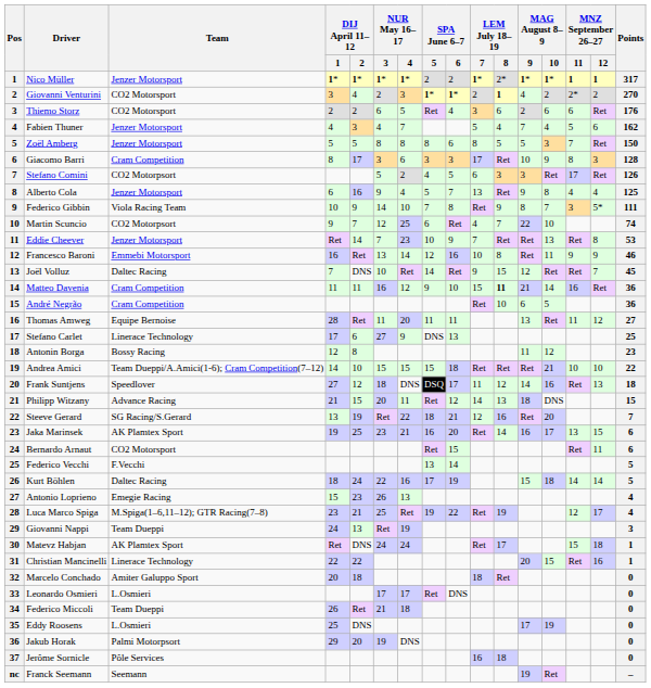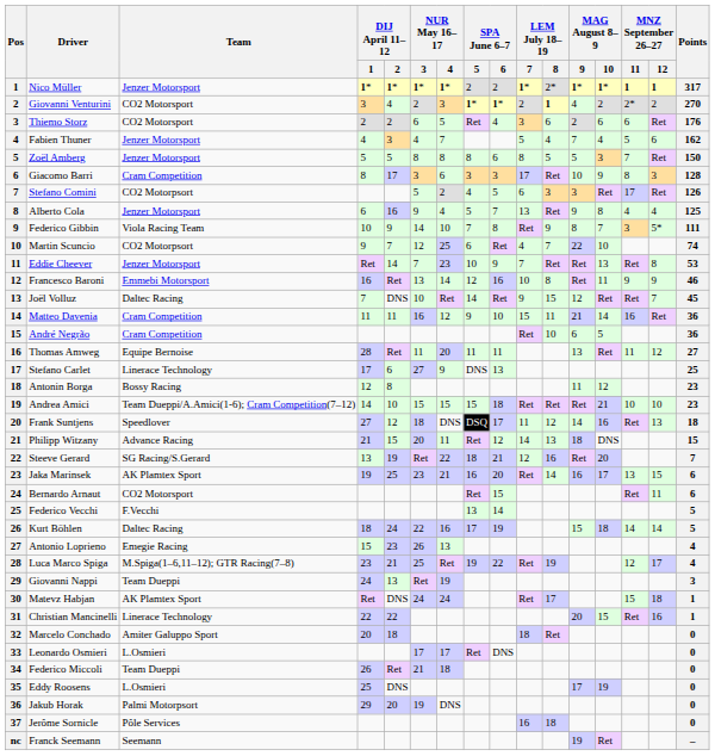 <table class="wikitable" style="font-size:85%">
 <tr>
 <th rowspan=2>Pos</th>
 <th rowspan=2>Driver</th>
 <th rowspan=2>Team</th>
 <th colspan=2><br><a href='#'>DIJ</a><br>April 11–12</th>
 <th colspan=2> <a href='#'>NUR</a><br>May 16–17</th>
 <th colspan=2><br><a href='#'>SPA</a><br>June 6–7</th>
 <th colspan=2><br><a href='#'>LEM</a><br>July 18–19</th>
 <th colspan=2> <a href='#'>MAG</a><br>August 8–9</th>
 <th colspan=2> <a href='#'>MNZ</a><br>September 26–27</th>
 <th rowspan=2>Points</th>
 </tr>
 <tr>
 <th width="27">1</th>
 <th width="27">2</th>
 <th width="27">3</th>
 <th width="27">4</th>
 <th width="27">5</th>
 <th width="27">6</th>
 <th width="27">7</th>
 <th width="27">8</th>
 <th width="27">9</th>
 <th width="27">10</th>
 <th width="27">11</th>
 <th width="27">12</th>
 </tr>
 <tr>
 <th>1</th>
 <td> <a href='#'>Nico Müller</a></td>
 <td><a href='#'>Jenzer Motorsport</a></td>
 <td style="background:#FFFFBF;"><strong>1</strong>*</td>
 <td style="background:#FFFFBF;"><strong>1</strong>*</td>
 <td style="background:#FFFFBF;"><strong>1</strong>*</td>
 <td style="background:#FFFFBF;"><strong>1</strong>*</td>
 <td style="background:#DFDFDF;">2</td>
 <td style="background:#DFDFDF;">2</td>
 <td style="background:#FFFFBF;"><strong>1</strong>*</td>
 <td style="background:#DFDFDF;">2*</td>
 <td style="background:#FFFFBF;"><strong>1</strong>*</td>
 <td style="background:#FFFFBF;"><strong>1</strong>*</td>
 <td style="background:#FFFFBF;"><strong>1</strong></td>
 <td style="background:#FFFFBF;"><strong>1</strong></td>
 <th>317</th>
 </tr>
 <tr>
 <th>2</th>
 <td> <a href='#'>Giovanni Venturini</a></td>
 <td>CO2 Motorsport</td>
 <td style="background:#FFDF9F;">3</td>
 <td style="background:#DFFFDF;">4</td>
 <td style="background:#DFDFDF;">2</td>
 <td style="background:#FFDF9F;">3</td>
 <td style="background:#FFFFBF;"><strong>1</strong>*</td>
 <td style="background:#FFFFBF;"><strong>1</strong>*</td>
 <td style="background:#DFDFDF;">2</td>
 <td style="background:#FFFFBF;"><strong>1</strong></td>
 <td style="background:#DFFFDF;">4</td>
 <td style="background:#DFDFDF;">2</td>
 <td style="background:#DFDFDF;">2*</td>
 <td style="background:#DFDFDF;">2</td>
 <th>270</th>
 </tr>
 <tr>
 <th>3</th>
 <td> <a href='#'>Thiemo Storz</a></td>
 <td>CO2 Motorsport</td>
 <td style="background:#DFDFDF;">2</td>
 <td style="background:#DFDFDF;">2</td>
 <td style="background:#DFFFDF;">6</td>
 <td style="background:#DFFFDF;">5</td>
 <td style="background:#EFCFFF;">Ret</td>
 <td style="background:#DFFFDF;">4</td>
 <td style="background:#FFDF9F;">3</td>
 <td style="background:#DFFFDF;">6</td>
 <td style="background:#DFDFDF;">2</td>
 <td style="background:#DFFFDF;">6</td>
 <td style="background:#DFFFDF;">6</td>
 <td style="background:#EFCFFF;">Ret</td>
 <th>176</th>
 </tr>
 <tr>
 <th>4</th>
 <td> Fabien Thuner</td>
 <td><a href='#'>Jenzer Motorsport</a></td>
 <td style="background:#DFFFDF;">4</td>
 <td style="background:#FFDF9F;">3</td>
 <td style="background:#DFFFDF;">4</td>
 <td style="background:#DFFFDF;">7</td>
 <td></td>
 <td></td>
 <td style="background:#DFFFDF;">5</td>
 <td style="background:#DFFFDF;">4</td>
 <td style="background:#DFFFDF;">7</td>
 <td style="background:#DFFFDF;">4</td>
 <td style="background:#DFFFDF;">5</td>
 <td style="background:#DFFFDF;">6</td>
 <th>162</th>
 </tr>
 <tr>
 <th>5</th>
 <td> <a href='#'>Zoël Amberg</a></td>
 <td><a href='#'>Jenzer Motorsport</a></td>
 <td style="background:#DFFFDF;">5</td>
 <td style="background:#DFFFDF;">5</td>
 <td style="background:#DFFFDF;">8</td>
 <td style="background:#DFFFDF;">8</td>
 <td style="background:#DFFFDF;">8</td>
 <td style="background:#DFFFDF;">6</td>
 <td style="background:#DFFFDF;">8</td>
 <td style="background:#DFFFDF;">5</td>
 <td style="background:#DFFFDF;">5</td>
 <td style="background:#FFDF9F;">3</td>
 <td style="background:#DFFFDF;">7</td>
 <td style="background:#EFCFFF;">Ret</td>
 <th>150</th>
 </tr>
 <tr>
 <th>6</th>
 <td> Giacomo Barri</td>
 <td><a href='#'>Cram Competition</a></td>
 <td style="background:#DFFFDF;">8</td>
 <td style="background:#CFCFFF;">17</td>
 <td style="background:#FFDF9F;">3</td>
 <td style="background:#DFFFDF;">6</td>
 <td style="background:#FFDF9F;">3</td>
 <td style="background:#FFDF9F;">3</td>
 <td style="background:#CFCFFF;">17</td>
 <td style="background:#EFCFFF;">Ret</td>
 <td style="background:#DFFFDF;">10</td>
 <td style="background:#DFFFDF;">9</td>
 <td style="background:#DFFFDF;">8</td>
 <td style="background:#FFDF9F;">3</td>
 <th>128</th>
 </tr>
 <tr>
 <th>7</th>
 <td> <a href='#'>Stefano Comini</a></td>
 <td>CO2 Motorpsort</td>
 <td></td>
 <td></td>
 <td style="background:#DFFFDF;">5</td>
 <td style="background:#DFDFDF;">2</td>
 <td style="background:#DFFFDF;">4</td>
 <td style="background:#DFFFDF;">5</td>
 <td style="background:#DFFFDF;">6</td>
 <td style="background:#FFDF9F;">3</td>
 <td style="background:#FFDF9F;">3</td>
 <td style="background:#EFCFFF;">Ret</td>
 <td style="background:#CFCFFF;">17</td>
 <td style="background:#EFCFFF;">Ret</td>
 <th>126</th>
 </tr>
 <tr>
 <th>8</th>
 <td> Alberto Cola</td>
 <td><a href='#'>Jenzer Motorsport</a></td>
 <td style="background:#DFFFDF;">6</td>
 <td style="background:#CFCFFF;">16</td>
 <td style="background:#DFFFDF;">9</td>
 <td style="background:#DFFFDF;">4</td>
 <td style="background:#DFFFDF;">5</td>
 <td style="background:#DFFFDF;">7</td>
 <td style="background:#DFFFDF;">13</td>
 <td style="background:#EFCFFF;">Ret</td>
 <td style="background:#DFFFDF;">9</td>
 <td style="background:#DFFFDF;">8</td>
 <td style="background:#DFFFDF;">4</td>
 <td style="background:#DFFFDF;">4</td>
 <th>125</th>
 </tr>
 <tr>
 <th>9</th>
 <td> Federico Gibbin</td>
 <td>Viola Racing Team</td>
 <td style="background:#DFFFDF;">10</td>
 <td style="background:#DFFFDF;">9</td>
 <td style="background:#DFFFDF;">14</td>
 <td style="background:#DFFFDF;">10</td>
 <td style="background:#DFFFDF;">7</td>
 <td style="background:#DFFFDF;">8</td>
 <td style="background:#EFCFFF;">Ret</td>
 <td style="background:#DFFFDF;">9</td>
 <td style="background:#DFFFDF;">8</td>
 <td style="background:#DFFFDF;">7</td>
 <td style="background:#FFDF9F;">3</td>
 <td style="background:#DFFFDF;">5*</td>
 <th>111</th>
 </tr>
 <tr>
 <th>10</th>
 <td> Martin Scuncio</td>
 <td>CO2 Motorpsort</td>
 <td style="background:#DFFFDF;">9</td>
 <td style="background:#DFFFDF;">7</td>
 <td style="background:#DFFFDF;">12</td>
 <td style="background:#CFCFFF;">25</td>
 <td style="background:#DFFFDF;">6</td>
 <td style="background:#EFCFFF;">Ret</td>
 <td style="background:#DFFFDF;">4</td>
 <td style="background:#DFFFDF;">7</td>
 <td style="background:#CFCFFF;">22</td>
 <td style="background:#DFFFDF;">10</td>
 <td></td>
 <td></td>
 <th>74</th>
 </tr>
 <tr>
 <th>11</th>
 <td> <a href='#'>Eddie Cheever</a></td>
 <td><a href='#'>Jenzer Motorsport</a></td>
 <td style="background:#EFCFFF;">Ret</td>
 <td style="background:#DFFFDF;">14</td>
 <td style="background:#DFFFDF;">7</td>
 <td style="background:#CFCFFF;">23</td>
 <td style="background:#DFFFDF;">10</td>
 <td style="background:#DFFFDF;">9</td>
 <td style="background:#DFFFDF;">7</td>
 <td style="background:#EFCFFF;">Ret</td>
 <td style="background:#EFCFFF;">Ret</td>
 <td style="background:#DFFFDF;">13</td>
 <td style="background:#EFCFFF;">Ret</td>
 <td style="background:#DFFFDF;">8</td>
 <th>53</th>
 </tr>
 <tr>
 <th>12</th>
 <td> Francesco Baroni</td>
 <td><a href='#'>Emmebi Motorsport</a></td>
 <td style="background:#CFCFFF;">16</td>
 <td style="background:#EFCFFF;">Ret</td>
 <td style="background:#DFFFDF;">13</td>
 <td style="background:#DFFFDF;">14</td>
 <td style="background:#DFFFDF;">12</td>
 <td style="background:#CFCFFF;">16</td>
 <td style="background:#DFFFDF;">10</td>
 <td style="background:#DFFFDF;">8</td>
 <td style="background:#EFCFFF;">Ret</td>
 <td style="background:#DFFFDF;">11</td>
 <td style="background:#DFFFDF;">9</td>
 <td style="background:#DFFFDF;">9</td>
 <th>46</th>
 </tr>
 <tr>
 <th>13</th>
 <td> Joël Volluz</td>
 <td>Daltec Racing</td>
 <td style="background:#DFFFDF;">7</td>
 <td>DNS</td>
 <td style="background:#DFFFDF;">10</td>
 <td style="background:#EFCFFF;">Ret</td>
 <td style="background:#DFFFDF;">14</td>
 <td style="background:#EFCFFF;">Ret</td>
 <td style="background:#DFFFDF;">9</td>
 <td style="background:#DFFFDF;">15</td>
 <td style="background:#DFFFDF;">12</td>
 <td style="background:#EFCFFF;">Ret</td>
 <td style="background:#EFCFFF;">Ret</td>
 <td style="background:#DFFFDF;">7</td>
 <th>45</th>
 </tr>
 <tr>
 <th>14</th>
 <td> <a href='#'>Matteo Davenia</a></td>
 <td><a href='#'>Cram Competition</a></td>
 <td style="background:#DFFFDF;">11</td>
 <td style="background:#DFFFDF;">11</td>
 <td style="background:#CFCFFF;">16</td>
 <td style="background:#DFFFDF;">12</td>
 <td style="background:#DFFFDF;">9</td>
 <td style="background:#DFFFDF;">10</td>
 <td style="background:#DFFFDF;">15</td>
-<td style="background:#DFFFDF;"><strong>11</strong></td>
+<td style="background:#DFFFDF;">11</td>
 <td style="background:#CFCFFF;">21</td>
 <td style="background:#DFFFDF;">14</td>
 <td style="background:#CFCFFF;">16</td>
 <td style="background:#EFCFFF;">Ret</td>
 <th>36</th>
 </tr>
 <tr>
 <th>15</th>
 <td> <a href='#'>André Negrão</a></td>
 <td><a href='#'>Cram Competition</a></td>
 <td></td>
 <td></td>
 <td></td>
 <td></td>
 <td></td>
 <td></td>
 <td style="background:#EFCFFF;">Ret</td>
 <td style="background:#DFFFDF;">10</td>
 <td style="background:#DFFFDF;">6</td>
 <td style="background:#DFFFDF;">5</td>
 <td></td>
 <td></td>
 <th>36</th>
 </tr>
 <tr>
 <th>16</th>
 <td> Thomas Amweg</td>
 <td>Equipe Bernoise</td>
 <td style="background:#CFCFFF;">28</td>
 <td style="background:#EFCFFF;">Ret</td>
 <td style="background:#DFFFDF;">11</td>
 <td style="background:#CFCFFF;">20</td>
 <td style="background:#DFFFDF;">11</td>
 <td style="background:#DFFFDF;">11</td>
 <td></td>
 <td></td>
 <td style="background:#DFFFDF;">13</td>
 <td style="background:#EFCFFF;">Ret</td>
 <td style="background:#DFFFDF;">11</td>
 <td style="background:#DFFFDF;">12</td>
 <th>27</th>
 </tr>
 <tr>
 <th>17</th>
 <td> Stefano Carlet</td>
 <td>Linerace Technology</td>
 <td style="background:#CFCFFF;">17</td>
 <td style="background:#DFFFDF;">6</td>
 <td style="background:#CFCFFF;">27</td>
 <td style="background:#DFFFDF;">9</td>
 <td>DNS</td>
 <td style="background:#DFFFDF;">13</td>
 <td></td>
 <td></td>
 <td></td>
 <td></td>
 <td></td>
 <td></td>
 <th>25</th>
 </tr>
 <tr>
 <th>18</th>
 <td> Antonin Borga</td>
 <td>Bossy Racing</td>
 <td style="background:#DFFFDF;">12</td>
 <td style="background:#DFFFDF;">8</td>
 <td></td>
 <td></td>
 <td></td>
 <td></td>
 <td></td>
 <td></td>
 <td style="background:#DFFFDF;">11</td>
 <td style="background:#DFFFDF;">12</td>
 <td></td>
 <td></td>
 <th>23</th>
 </tr>
 <tr>
 <th>19</th>
 <td> Andrea Amici</td>
 <td>Team Dueppi/A.Amici(1-6); <a href='#'>Cram Competition</a>(7–12)</td>
 <td style="background:#DFFFDF;">14</td>
 <td style="background:#DFFFDF;">10</td>
 <td style="background:#DFFFDF;">15</td>
 <td style="background:#DFFFDF;">15</td>
 <td style="background:#DFFFDF;">15</td>
 <td style="background:#CFCFFF;">18</td>
 <td style="background:#EFCFFF;">Ret</td>
 <td style="background:#EFCFFF;">Ret</td>
 <td style="background:#EFCFFF;">Ret</td>
 <td style="background:#CFCFFF;">21</td>
 <td style="background:#DFFFDF;">10</td>
 <td style="background:#DFFFDF;">10</td>
-<th>22</th>
+<th>23</th>
 </tr>
 <tr>
 <th>20</th>
 <td> Frank Suntjens</td>
 <td>Speedlover</td>
 <td style="background:#CFCFFF;">27</td>
 <td style="background:#DFFFDF;">12</td>
 <td style="background:#CFCFFF;">18</td>
 <td>DNS</td>
 <td style="background:#000000; color:white">DSQ</td>
 <td style="background:#CFCFFF;">17</td>
 <td style="background:#DFFFDF;">11</td>
 <td style="background:#DFFFDF;">12</td>
 <td style="background:#DFFFDF;">14</td>
 <td style="background:#CFCFFF;">16</td>
 <td style="background:#EFCFFF;">Ret</td>
 <td style="background:#DFFFDF;">13</td>
 <th>18</th>
 </tr>
 <tr>
 <th>21</th>
 <td> Philipp Witzany</td>
 <td>Advance Racing</td>
 <td style="background:#CFCFFF;">21</td>
 <td style="background:#DFFFDF;">15</td>
 <td style="background:#CFCFFF;">20</td>
 <td style="background:#DFFFDF;">11</td>
 <td style="background:#EFCFFF;">Ret</td>
 <td style="background:#DFFFDF;">12</td>
 <td style="background:#DFFFDF;">14</td>
 <td style="background:#DFFFDF;">13</td>
 <td style="background:#CFCFFF;">18</td>
 <td>DNS</td>
 <td></td>
 <td></td>
 <th>15</th>
 </tr>
 <tr>
 <th>22</th>
 <td> Steeve Gerard</td>
 <td>SG Racing/S.Gerard</td>
 <td style="background:#DFFFDF;">13</td>
 <td style="background:#CFCFFF;">19</td>
 <td style="background:#EFCFFF;">Ret</td>
 <td style="background:#CFCFFF;">22</td>
 <td style="background:#CFCFFF;">18</td>
 <td style="background:#CFCFFF;">21</td>
 <td style="background:#DFFFDF;">12</td>
 <td style="background:#CFCFFF;">16</td>
 <td style="background:#EFCFFF;">Ret</td>
 <td style="background:#CFCFFF;">20</td>
 <td></td>
 <td></td>
 <th>7</th>
 </tr>
 <tr>
 <th>23</th>
 <td> Jaka Marinsek</td>
 <td>AK Plamtex Sport</td>
 <td style="background:#CFCFFF;">19</td>
 <td style="background:#CFCFFF;">25</td>
 <td style="background:#CFCFFF;">23</td>
 <td style="background:#CFCFFF;">21</td>
 <td style="background:#CFCFFF;">16</td>
 <td style="background:#CFCFFF;">20</td>
 <td style="background:#EFCFFF;">Ret</td>
 <td style="background:#DFFFDF;">14</td>
 <td style="background:#CFCFFF;">16</td>
 <td style="background:#CFCFFF;">17</td>
 <td style="background:#DFFFDF;">13</td>
 <td style="background:#DFFFDF;">15</td>
 <th>6</th>
 </tr>
 <tr>
 <th>24</th>
 <td> Bernardo Arnaut</td>
 <td>CO2 Motorsport</td>
 <td></td>
 <td></td>
 <td></td>
 <td></td>
 <td style="background:#EFCFFF;">Ret</td>
 <td style="background:#DFFFDF;">15</td>
 <td></td>
 <td></td>
 <td></td>
 <td></td>
 <td style="background:#EFCFFF;">Ret</td>
 <td style="background:#DFFFDF;">11</td>
 <th>6</th>
 </tr>
 <tr>
 <th>25</th>
 <td> Federico Vecchi</td>
 <td>F.Vecchi</td>
 <td></td>
 <td></td>
 <td></td>
 <td></td>
 <td style="background:#DFFFDF;">13</td>
 <td style="background:#DFFFDF;">14</td>
 <td></td>
 <td></td>
 <td></td>
 <td></td>
 <td></td>
 <td></td>
 <th>5</th>
 </tr>
 <tr>
 <th>26</th>
 <td> Kurt Böhlen</td>
 <td>Daltec Racing</td>
 <td style="background:#CFCFFF;">18</td>
 <td style="background:#CFCFFF;">24</td>
 <td style="background:#CFCFFF;">22</td>
 <td style="background:#CFCFFF;">16</td>
 <td style="background:#CFCFFF;">17</td>
 <td style="background:#CFCFFF;">19</td>
 <td></td>
 <td></td>
 <td style="background:#DFFFDF;">15</td>
 <td style="background:#CFCFFF;">18</td>
 <td style="background:#DFFFDF;">14</td>
 <td style="background:#DFFFDF;">14</td>
 <th>5</th>
 </tr>
 <tr>
 <th>27</th>
 <td> Antonio Loprieno</td>
 <td>Emegie Racing</td>
 <td style="background:#DFFFDF;">15</td>
 <td style="background:#CFCFFF;">23</td>
 <td style="background:#CFCFFF;">26</td>
 <td style="background:#DFFFDF;">13</td>
 <td></td>
 <td></td>
 <td></td>
 <td></td>
 <td></td>
 <td></td>
 <td></td>
 <td></td>
 <th>4</th>
 </tr>
 <tr>
 <th>28</th>
 <td> Luca Marco Spiga</td>
 <td>M.Spiga(1–6,11–12); GTR Racing(7–8)</td>
 <td style="background:#CFCFFF;">23</td>
 <td style="background:#CFCFFF;">21</td>
 <td style="background:#CFCFFF;">25</td>
 <td style="background:#EFCFFF;">Ret</td>
 <td style="background:#CFCFFF;">19</td>
 <td style="background:#CFCFFF;">22</td>
 <td style="background:#EFCFFF;">Ret</td>
 <td style="background:#CFCFFF;">19</td>
 <td></td>
 <td></td>
 <td style="background:#DFFFDF;">12</td>
 <td style="background:#CFCFFF;">17</td>
 <th>4</th>
 </tr>
 <tr>
 <th>29</th>
 <td> Giovanni Nappi</td>
 <td>Team Dueppi</td>
 <td style="background:#CFCFFF;">24</td>
 <td style="background:#DFFFDF;">13</td>
 <td style="background:#EFCFFF;">Ret</td>
 <td style="background:#CFCFFF;">19</td>
 <td></td>
 <td></td>
 <td></td>
 <td></td>
 <td></td>
 <td></td>
 <td></td>
 <td></td>
 <th>3</th>
 </tr>
 <tr>
 <th>30</th>
 <td> Matevz Habjan</td>
 <td>AK Plamtex Sport</td>
 <td style="background:#EFCFFF;">Ret</td>
 <td>DNS</td>
 <td style="background:#CFCFFF;">24</td>
 <td style="background:#CFCFFF;">24</td>
 <td></td>
 <td></td>
 <td style="background:#EFCFFF;">Ret</td>
 <td style="background:#CFCFFF;">17</td>
 <td></td>
 <td></td>
 <td style="background:#DFFFDF;">15</td>
 <td style="background:#CFCFFF;">18</td>
 <th>1</th>
 </tr>
 <tr>
 <th>31</th>
 <td> Christian Mancinelli</td>
 <td>Linerace Technology</td>
 <td style="background:#CFCFFF;">22</td>
 <td style="background:#CFCFFF;">22</td>
 <td></td>
 <td></td>
 <td></td>
 <td></td>
 <td></td>
 <td></td>
 <td style="background:#CFCFFF;">20</td>
 <td style="background:#DFFFDF;">15</td>
 <td style="background:#EFCFFF;">Ret</td>
 <td style="background:#CFCFFF;">16</td>
 <th>1</th>
 </tr>
 <tr>
 <th>32</th>
 <td> Marcelo Conchado</td>
 <td>Amiter Galuppo Sport</td>
 <td style="background:#CFCFFF;">20</td>
 <td style="background:#CFCFFF;">18</td>
 <td></td>
 <td></td>
 <td></td>
 <td></td>
 <td style="background:#CFCFFF;">18</td>
 <td style="background:#EFCFFF;">Ret</td>
 <td></td>
 <td></td>
 <td></td>
 <td></td>
 <th>0</th>
 </tr>
 <tr>
 <th>33</th>
 <td> Leonardo Osmieri</td>
 <td>L.Osmieri</td>
 <td></td>
 <td></td>
 <td style="background:#CFCFFF;">17</td>
 <td style="background:#CFCFFF;">17</td>
 <td style="background:#EFCFFF;">Ret</td>
 <td>DNS</td>
 <td></td>
 <td></td>
 <td></td>
 <td></td>
 <td></td>
 <td></td>
 <th>0</th>
 </tr>
 <tr>
 <th>34</th>
 <td> Federico Miccoli</td>
 <td>Team Dueppi</td>
 <td style="background:#CFCFFF;">26</td>
 <td style="background:#EFCFFF;">Ret</td>
 <td style="background:#CFCFFF;">21</td>
 <td style="background:#CFCFFF;">18</td>
 <td></td>
 <td></td>
 <td></td>
 <td></td>
 <td></td>
 <td></td>
 <td></td>
 <td></td>
 <th>0</th>
 </tr>
 <tr>
 <th>35</th>
 <td> Eddy Roosens</td>
 <td>L.Osmieri</td>
 <td style="background:#CFCFFF;">25</td>
 <td>DNS</td>
 <td></td>
 <td></td>
 <td></td>
 <td></td>
 <td></td>
 <td></td>
 <td style="background:#CFCFFF;">17</td>
 <td style="background:#CFCFFF;">19</td>
 <td></td>
 <td></td>
 <th>0</th>
 </tr>
 <tr>
 <th>36</th>
 <td> Jakub Horak</td>
 <td>Palmi Motorpsort</td>
 <td style="background:#CFCFFF;">29</td>
 <td style="background:#CFCFFF;">20</td>
 <td style="background:#CFCFFF;">19</td>
 <td>DNS</td>
 <td></td>
 <td></td>
 <td></td>
 <td></td>
 <td></td>
 <td></td>
 <td></td>
 <td></td>
 <th>0</th>
 </tr>
 <tr>
 <th>37</th>
 <td> Jerôme Sornicle</td>
 <td>Pôle Services</td>
 <td></td>
 <td></td>
 <td></td>
 <td></td>
 <td></td>
 <td></td>
 <td style="background:#CFCFFF;">16</td>
 <td style="background:#CFCFFF;">18</td>
 <td></td>
 <td></td>
 <td></td>
 <td></td>
 <th>0</th>
 </tr>
 <tr>
 <th>nc</th>
 <td> Franck Seemann</td>
 <td>Seemann</td>
 <td></td>
 <td></td>
 <td></td>
 <td></td>
 <td></td>
 <td></td>
 <td></td>
 <td></td>
 <td style="background:#CFCFFF;">19</td>
 <td style="background:#EFCFFF;">Ret</td>
 <td></td>
 <td></td>
 <th>–</th>
 </tr>
 </table>
